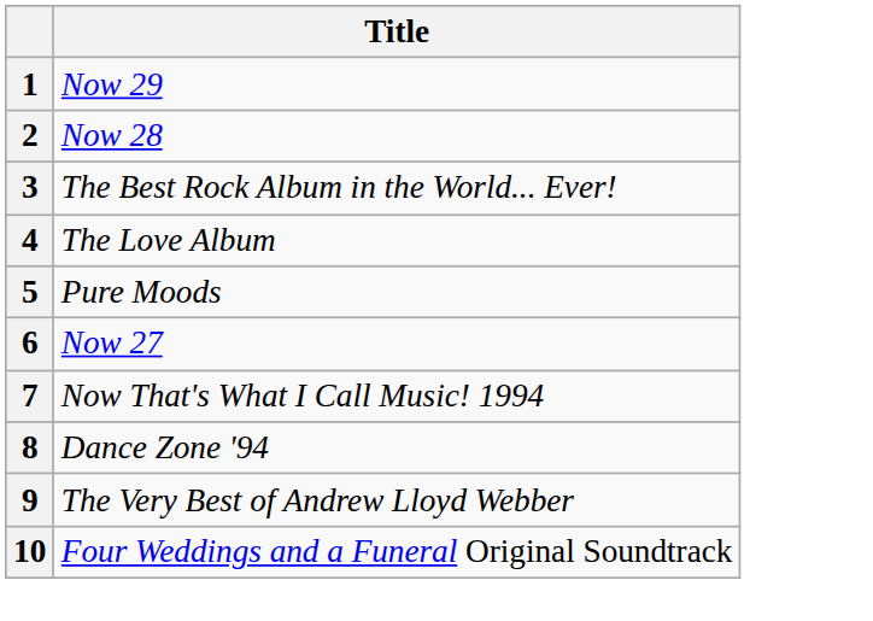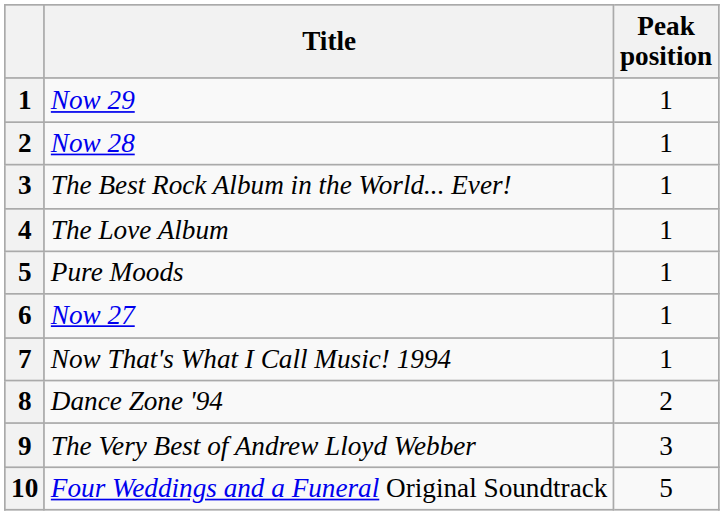 <table class="wikitable sortable plainrowheaders">
 <tr>
 <th scope=col></th>
 <th scope=col>Title</th>
+<th scope=col>Peak<br>position</th>
 </tr>
 <tr>
 <th scope=row style="text-align:center;">1</th>
 <td><em><a href='#'>Now 29</a></em></td>
+<td align="center">1</td>
 </tr>
 <tr>
 <th scope=row style="text-align:center;">2</th>
 <td><em><a href='#'>Now 28</a></em></td>
+<td align="center">1</td>
 </tr>
 <tr>
 <th scope=row style="text-align:center;">3</th>
 <td><em>The Best Rock Album in the World... Ever!</em></td>
+<td align="center">1</td>
 </tr>
 <tr>
 <th scope=row style="text-align:center;">4</th>
 <td><em>The Love Album</em></td>
+<td align="center">1</td>
 </tr>
 <tr>
 <th scope=row style="text-align:center;">5</th>
 <td><em>Pure Moods</em></td>
+<td align="center">1</td>
 </tr>
 <tr>
 <th scope=row style="text-align:center;">6</th>
 <td><em><a href='#'>Now 27</a></em></td>
+<td align="center">1</td>
 </tr>
 <tr>
 <th scope=row style="text-align:center;">7</th>
 <td><em>Now That's What I Call Music! 1994</em></td>
+<td align="center">1</td>
 </tr>
 <tr>
 <th scope=row style="text-align:center;">8</th>
 <td><em>Dance Zone '94</em></td>
+<td align="center">2</td>
 </tr>
 <tr>
 <th scope=row style="text-align:center;">9</th>
 <td><em>The Very Best of Andrew Lloyd Webber</em></td>
+<td align="center">3</td>
 </tr>
 <tr>
 <th scope=row style="text-align:center;">10</th>
 <td><em><a href='#'>Four Weddings and a Funeral</a></em> Original Soundtrack</td>
+<td align="center">5</td>
 </tr>
 </table>
